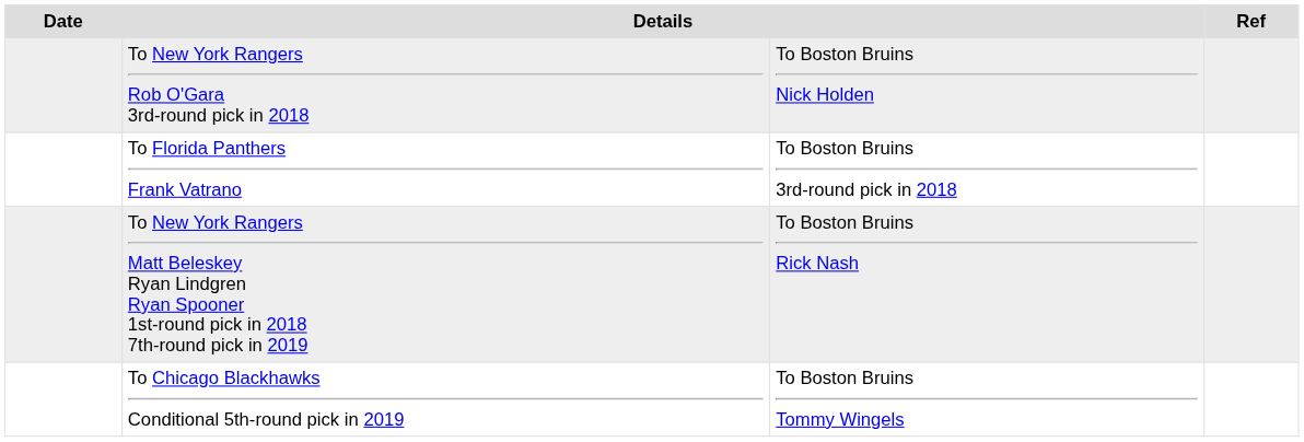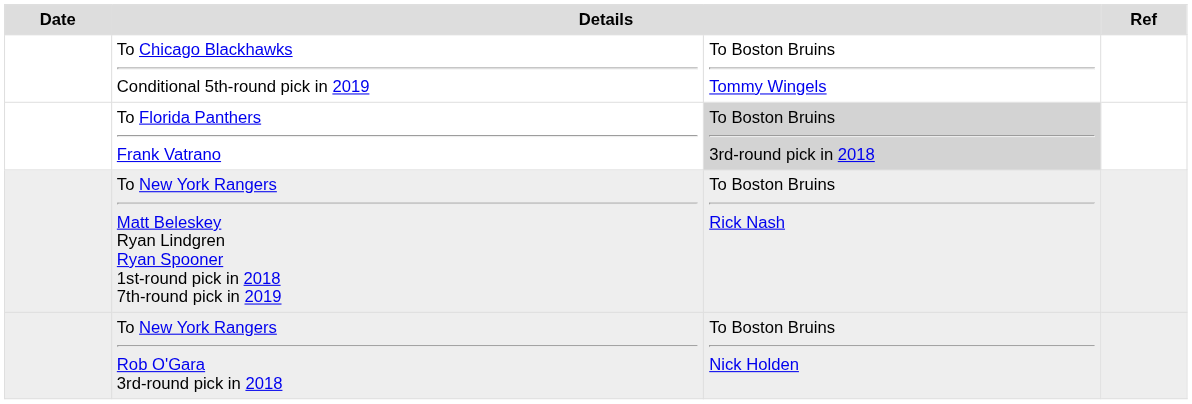 <table border=1 style="border-collapse:collapse" bordercolor="#DFDFDF" cellpadding="5" width=90%>
 <tr style="background:#ddd; text-align:center;">
 <th>Date</th>
 <th colspan="2">Details</th>
 <th>Ref</th>
 </tr>
-<tr style="background:#eee;">
+<tr>
 <td></td>
-<td valign="top">To <a href='#'>New York Rangers</a><hr><a href='#'>Rob O'Gara</a><br>3rd-round pick in <a href='#'>2018</a></td>
-<td valign="top">To Boston Bruins<hr><a href='#'>Nick Holden</a></td>
+<td valign="top">To <a href='#'>Chicago Blackhawks</a><hr>Conditional 5th-round pick in <a href='#'>2019</a></td>
+<td valign="top">To Boston Bruins<hr><a href='#'>Tommy Wingels</a></td>
 <td></td>
 </tr>
 <tr>
 <td></td>
 <td valign="top">To <a href='#'>Florida Panthers</a><hr><a href='#'>Frank Vatrano</a></td>
-<td valign="top">To Boston Bruins<hr>3rd-round pick in <a href='#'>2018</a></td>
+<td valign="top" style="background: lightgrey;">To Boston Bruins<hr>3rd-round pick in <a href='#'>2018</a></td>
 <td></td>
 </tr>
 <tr style="background:#eee;">
 <td></td>
 <td valign="top">To <a href='#'>New York Rangers</a><hr><a href='#'>Matt Beleskey</a><br>Ryan Lindgren<br><a href='#'>Ryan Spooner</a><br>1st-round pick in <a href='#'>2018</a><br>7th-round pick in <a href='#'>2019</a></td>
 <td valign="top">To Boston Bruins<hr><a href='#'>Rick Nash</a></td>
 <td></td>
 </tr>
-<tr>
+<tr style="background:#eee;">
 <td></td>
-<td valign="top">To <a href='#'>Chicago Blackhawks</a><hr>Conditional 5th-round pick in <a href='#'>2019</a></td>
-<td valign="top">To Boston Bruins<hr><a href='#'>Tommy Wingels</a></td>
+<td valign="top">To <a href='#'>New York Rangers</a><hr><a href='#'>Rob O'Gara</a><br>3rd-round pick in <a href='#'>2018</a></td>
+<td valign="top">To Boston Bruins<hr><a href='#'>Nick Holden</a></td>
 <td></td>
 </tr>
 </table>
